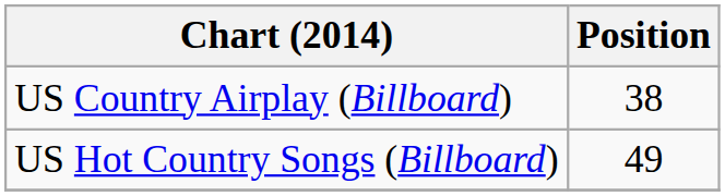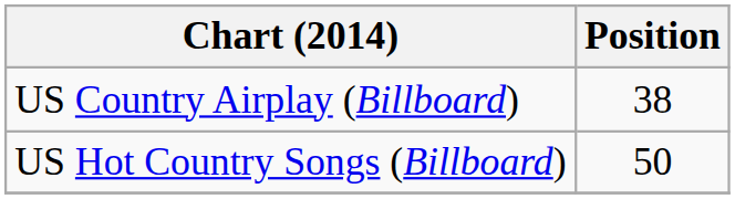 <table class="wikitable sortable">
 <tr>
 <th scope="col">Chart (2014)</th>
 <th scope="col">Position</th>
 </tr>
 <tr>
 <td>US <a href='#'>Country Airplay</a> (<em><a href='#'>Billboard</a></em>)</td>
 <td align="center">38</td>
 </tr>
 <tr>
 <td>US <a href='#'>Hot Country Songs</a> (<em><a href='#'>Billboard</a></em>)</td>
-<td align="center">49</td>
+<td align="center">50</td>
 </tr>
 <tr>
 </tr>
 </table>
